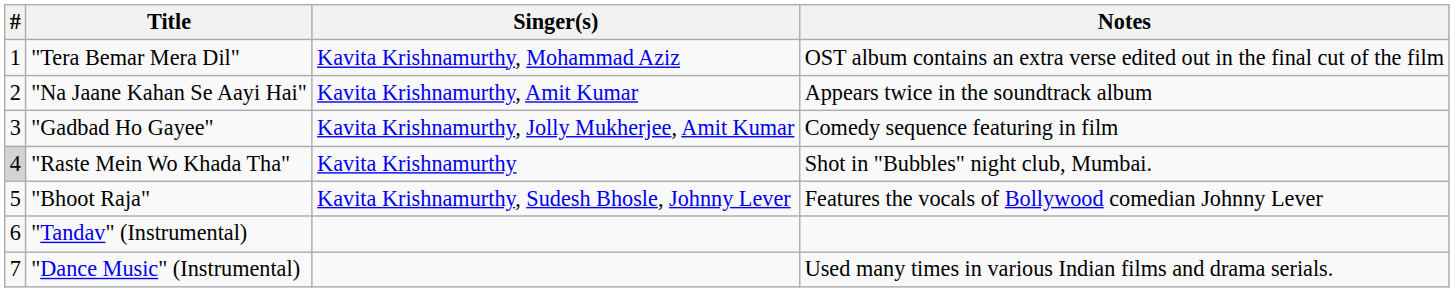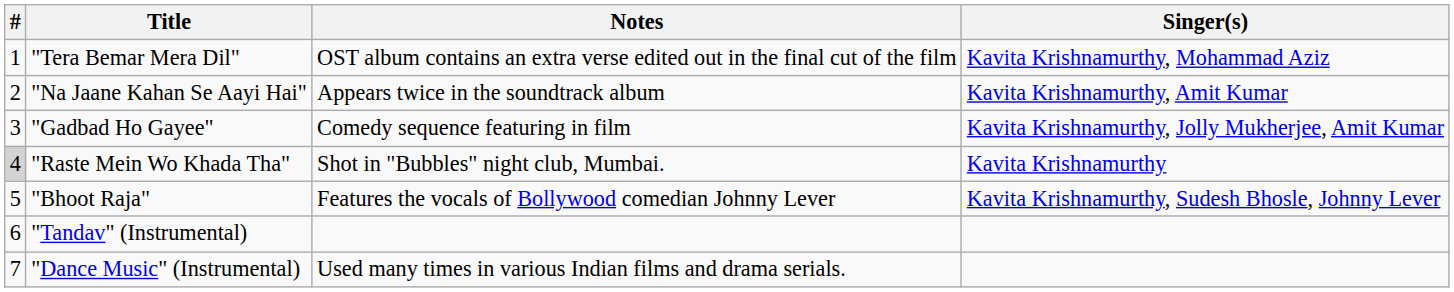 <table class="wikitable">
 <tr>
 <th>#</th>
 <th>Title</th>
+<th>Notes</th>
 <th>Singer(s)</th>
-<th>Notes</th>
 </tr>
 <tr>
 <td>1</td>
 <td>"Tera Bemar Mera Dil"</td>
+<td>OST album contains an extra verse edited out in the final cut of the film</td>
 <td><a href='#'>Kavita Krishnamurthy</a>, <a href='#'>Mohammad Aziz</a></td>
-<td>OST album contains an extra verse edited out in the final cut of the film</td>
 </tr>
 <tr>
 <td>2</td>
 <td>"Na Jaane Kahan Se Aayi Hai"</td>
+<td>Appears twice in the soundtrack album</td>
 <td><a href='#'>Kavita Krishnamurthy</a>, <a href='#'>Amit Kumar</a></td>
-<td>Appears twice in the soundtrack album</td>
 </tr>
 <tr>
 <td>3</td>
 <td>"Gadbad Ho Gayee"</td>
+<td>Comedy sequence featuring in film</td>
 <td><a href='#'>Kavita Krishnamurthy</a>, <a href='#'>Jolly Mukherjee</a>, <a href='#'>Amit Kumar</a></td>
-<td>Comedy sequence featuring in film</td>
 </tr>
 <tr>
 <td style="background: lightgrey;">4</td>
 <td>"Raste Mein Wo Khada Tha"</td>
+<td>Shot in "Bubbles" night club, Mumbai.</td>
 <td><a href='#'>Kavita Krishnamurthy</a></td>
-<td>Shot in "Bubbles" night club, Mumbai.</td>
 </tr>
 <tr>
 <td>5</td>
 <td>"Bhoot Raja"</td>
+<td>Features the vocals of <a href='#'>Bollywood</a> comedian Johnny Lever</td>
 <td><a href='#'>Kavita Krishnamurthy</a>, <a href='#'>Sudesh Bhosle</a>, <a href='#'>Johnny Lever</a></td>
-<td>Features the vocals of <a href='#'>Bollywood</a> comedian Johnny Lever</td>
 </tr>
 <tr>
 <td>6</td>
 <td>"<a href='#'>Tandav</a>" (Instrumental)</td>
 <td></td>
 <td></td>
 </tr>
 <tr>
 <td>7</td>
 <td>"<a href='#'>Dance Music</a>" (Instrumental)</td>
+<td>Used many times in various Indian films and drama serials.</td>
 <td></td>
-<td>Used many times in various Indian films and drama serials.</td>
 </tr>
 </table>
